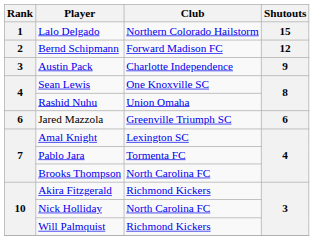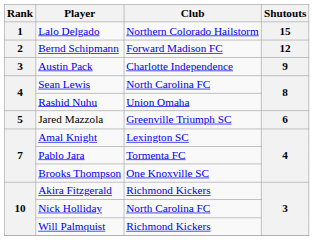 <table class="wikitable">
 <tr>
 <th>Rank</th>
 <th>Player</th>
 <th>Club</th>
 <th>Shutouts</th>
 </tr>
 <tr>
 <th>1</th>
 <td> <a href='#'>Lalo Delgado</a></td>
 <td><a href='#'>Northern Colorado Hailstorm</a></td>
 <th>15</th>
 </tr>
 <tr>
 <th>2</th>
 <td> <a href='#'>Bernd Schipmann</a></td>
 <td><a href='#'>Forward Madison FC</a></td>
 <th>12</th>
 </tr>
 <tr>
 <th>3</th>
 <td> <a href='#'>Austin Pack</a></td>
 <td><a href='#'>Charlotte Independence</a></td>
 <th>9</th>
 </tr>
 <tr>
 <th rowspan=2>4</th>
 <td> <a href='#'>Sean Lewis</a></td>
-<td><a href='#'>One Knoxville SC</a></td>
+<td><a href='#'>North Carolina FC</a></td>
 <th rowspan=2>8</th>
 </tr>
 <tr>
 <td> <a href='#'>Rashid Nuhu</a></td>
 <td><a href='#'>Union Omaha</a></td>
 </tr>
 <tr>
-<th>6</th>
+<th>5</th>
 <td> Jared Mazzola</td>
 <td><a href='#'>Greenville Triumph SC</a></td>
 <th>6</th>
 </tr>
 <tr>
 <th rowspan=3>7</th>
 <td> <a href='#'>Amal Knight</a></td>
 <td><a href='#'>Lexington SC</a></td>
 <th rowspan=3>4</th>
 </tr>
 <tr>
 <td> <a href='#'>Pablo Jara</a></td>
 <td><a href='#'>Tormenta FC</a></td>
 </tr>
 <tr>
 <td> <a href='#'>Brooks Thompson</a></td>
-<td><a href='#'>North Carolina FC</a></td>
+<td><a href='#'>One Knoxville SC</a></td>
 </tr>
 <tr>
 <th rowspan=3>10</th>
 <td> <a href='#'>Akira Fitzgerald</a></td>
 <td><a href='#'>Richmond Kickers</a></td>
 <th rowspan=3>3</th>
 </tr>
 <tr>
 <td> <a href='#'>Nick Holliday</a></td>
 <td><a href='#'>North Carolina FC</a></td>
 </tr>
 <tr>
 <td> <a href='#'>Will Palmquist</a></td>
 <td><a href='#'>Richmond Kickers</a></td>
 </tr>
 <tr>
 </tr>
 </table>
